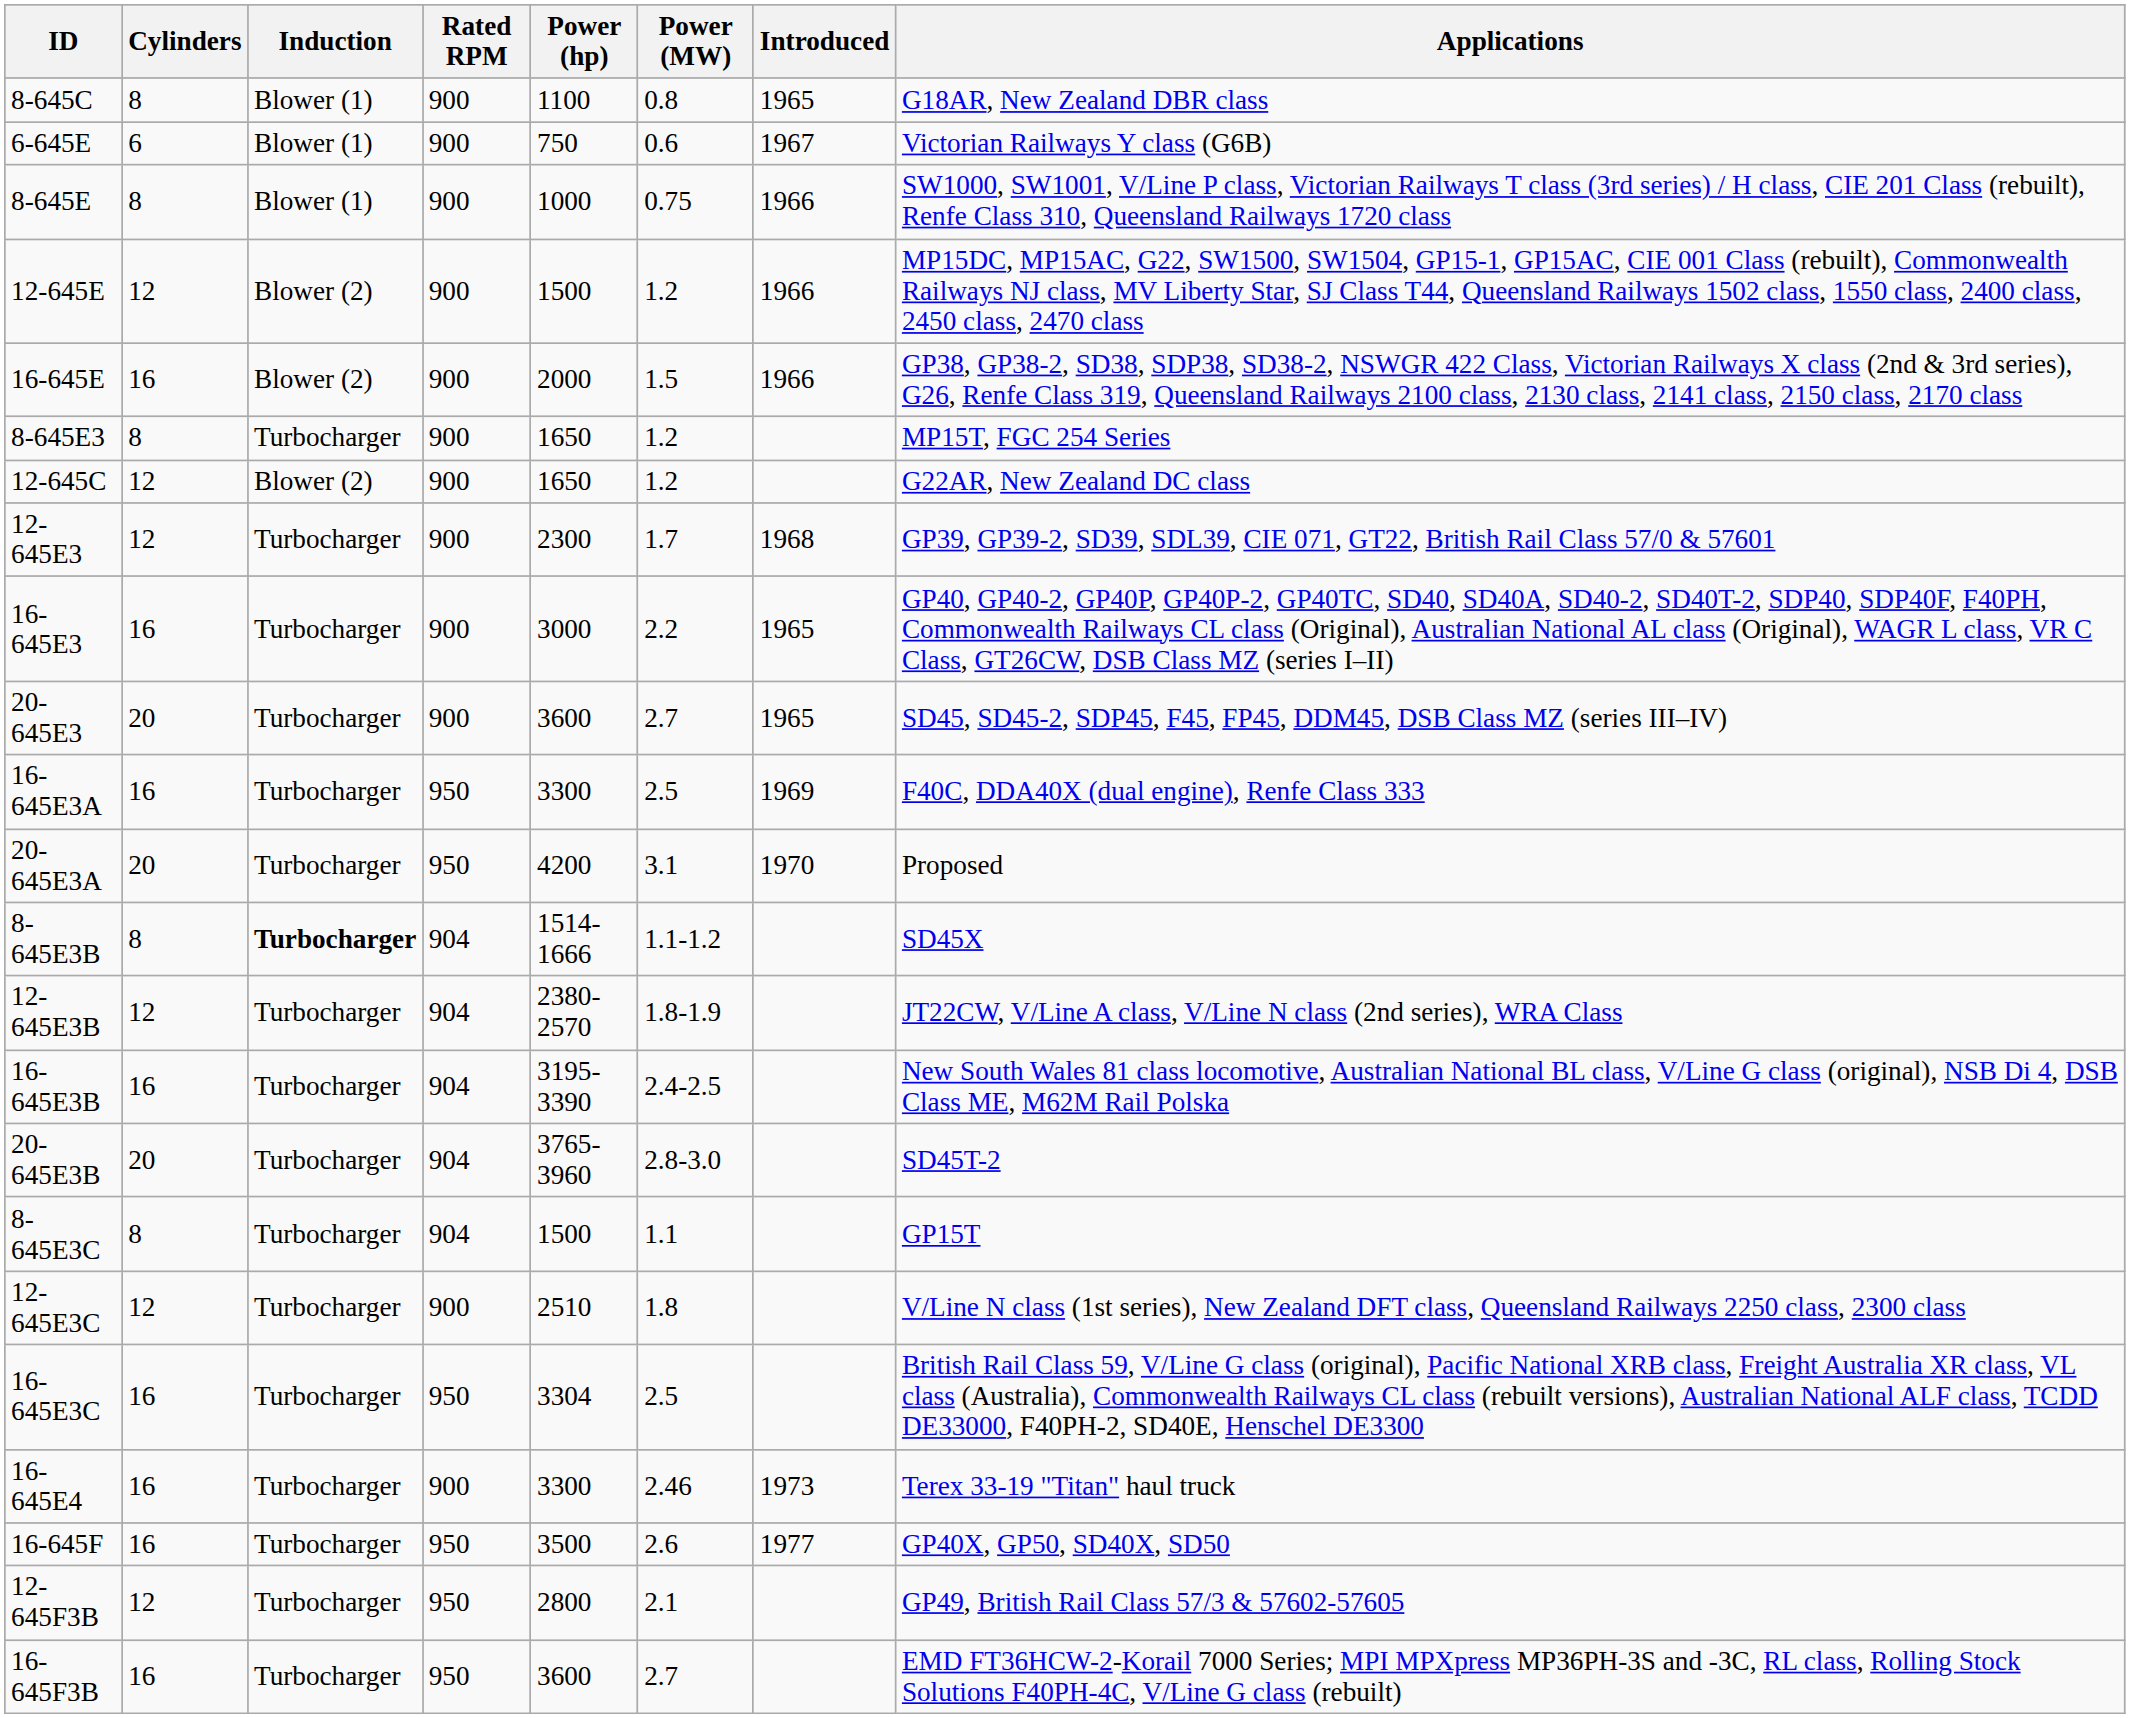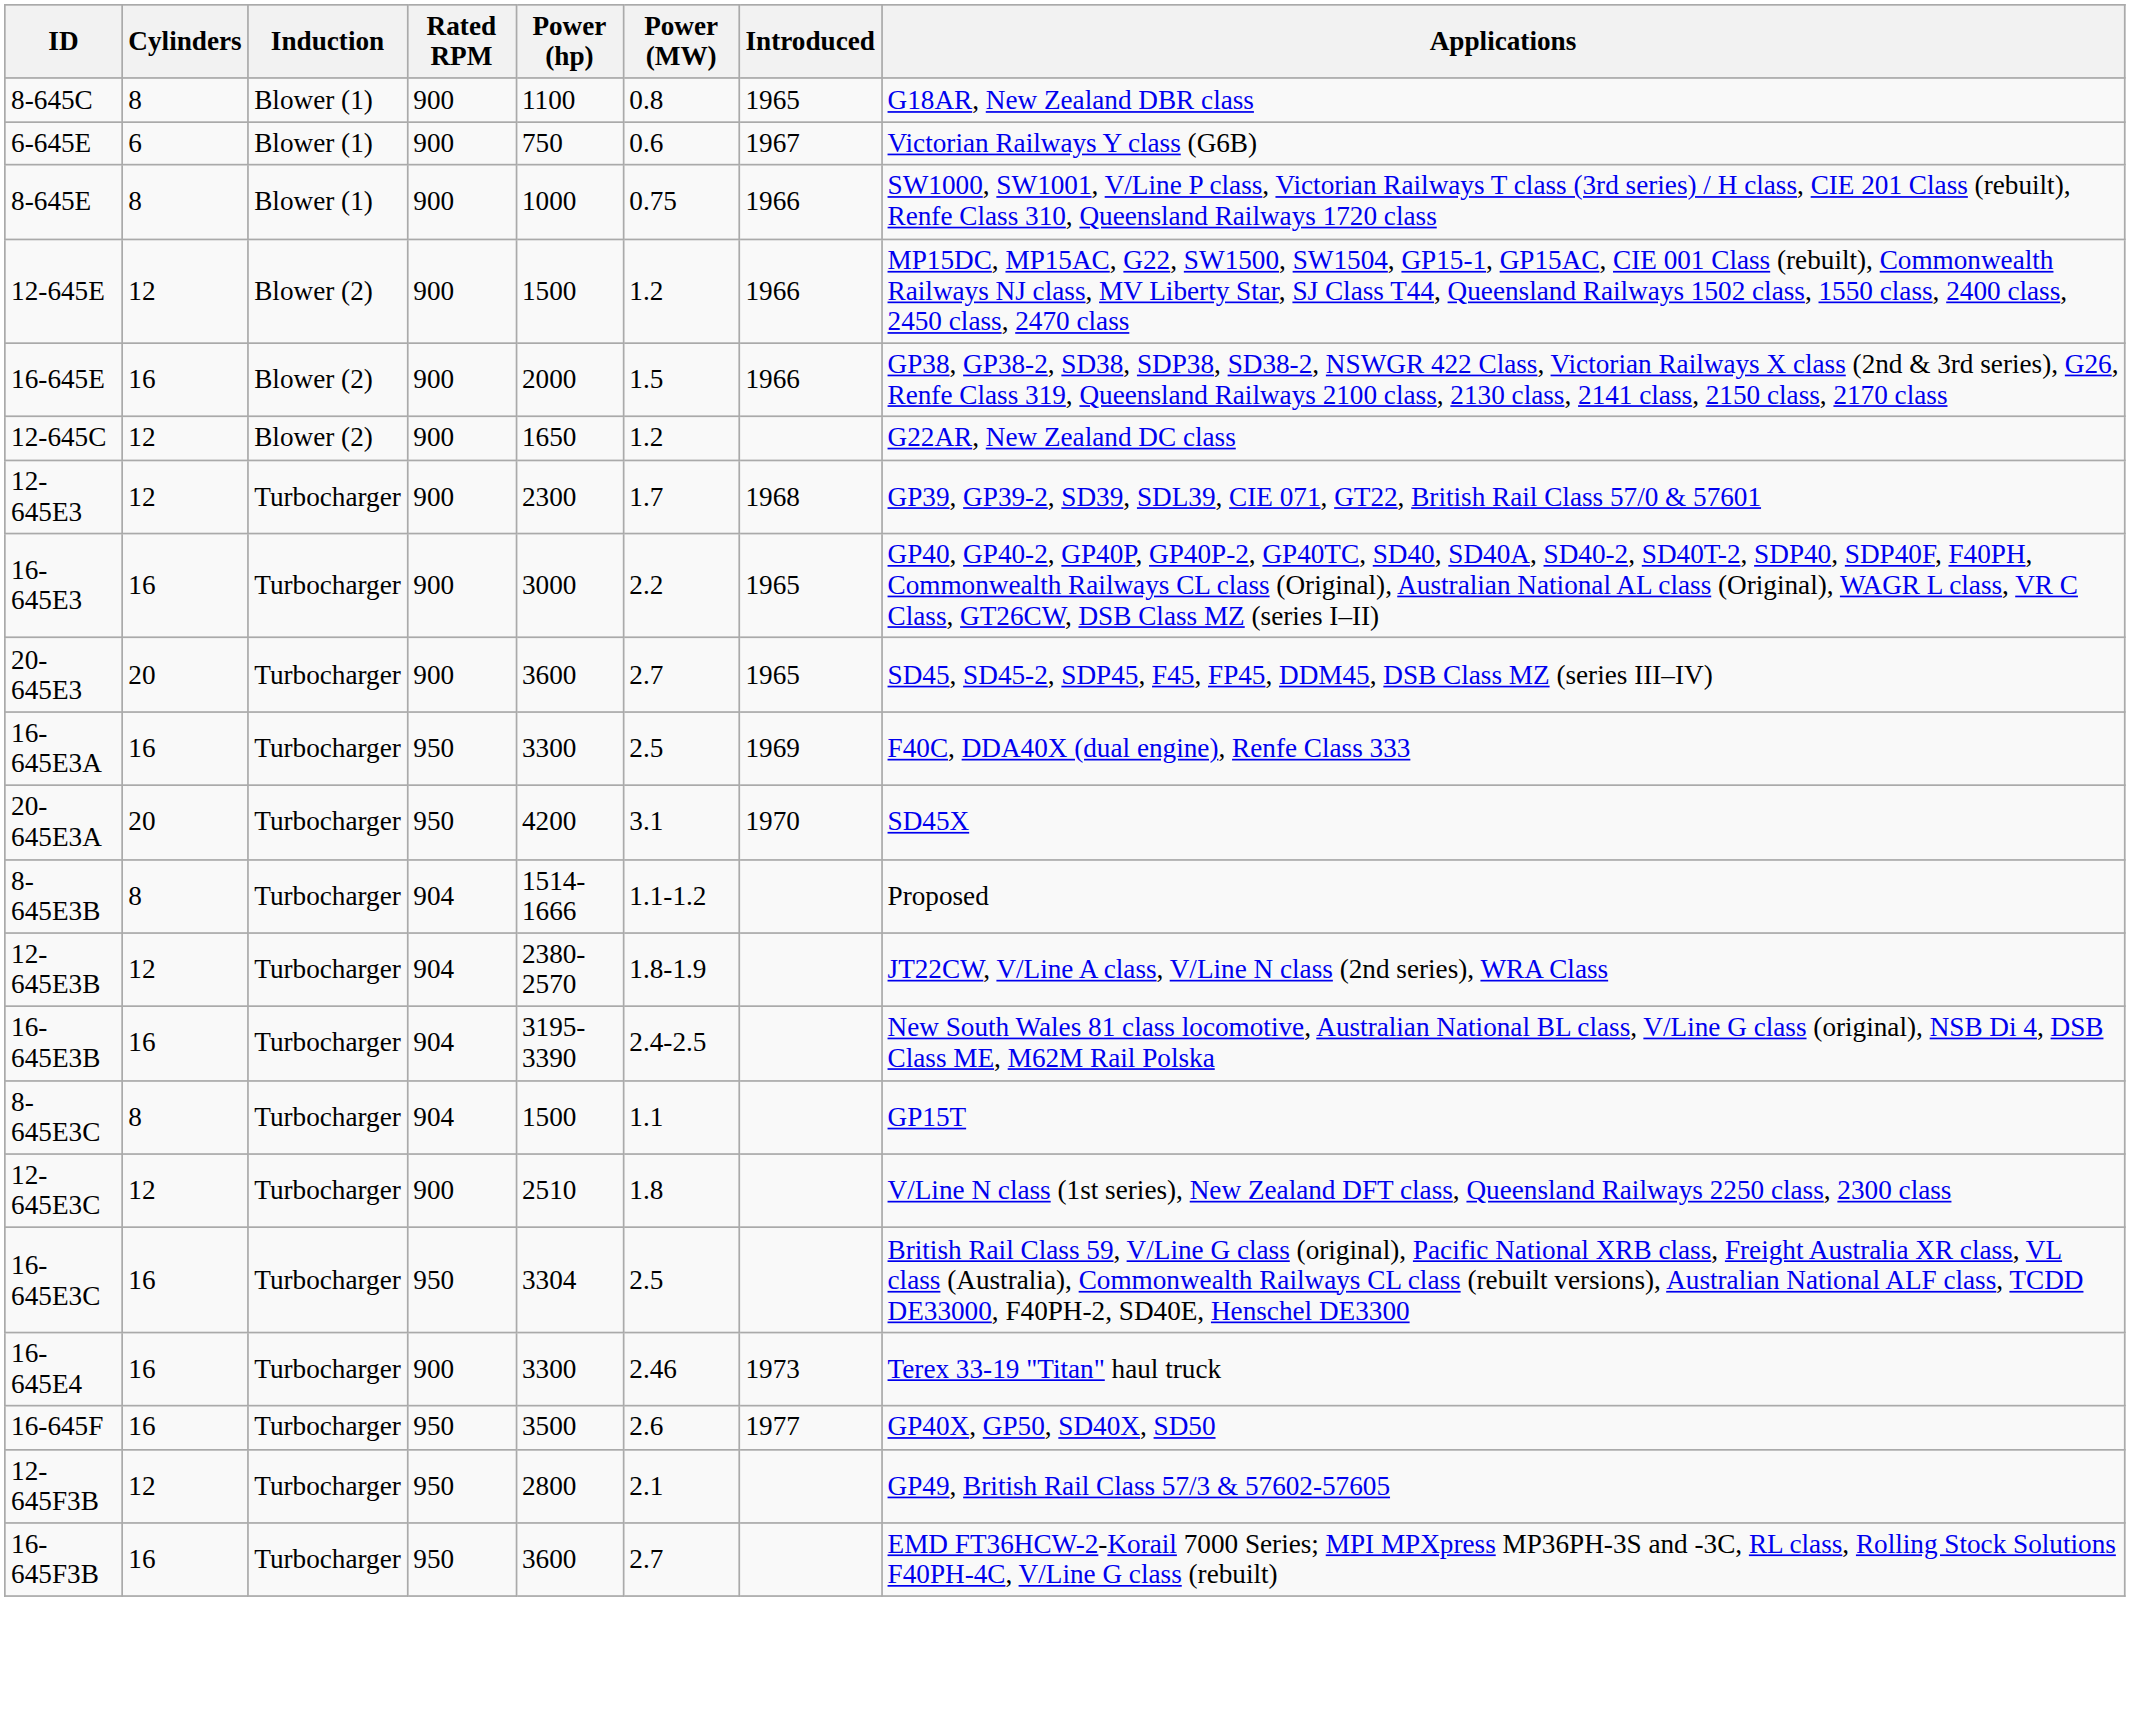 <table class="wikitable sortable">
 <tr>
 <th>ID</th>
 <th>Cylinders</th>
 <th>Induction</th>
 <th>Rated RPM</th>
 <th>Power (hp)</th>
 <th>Power (MW)</th>
 <th>Introduced</th>
 <th>Applications</th>
 </tr>
 <tr>
 <td>8-645C</td>
 <td>8</td>
 <td>Blower (1)</td>
 <td>900</td>
 <td>1100</td>
 <td>0.8</td>
 <td>1965</td>
 <td><a href='#'>G18AR</a>, <a href='#'>New Zealand DBR class</a></td>
 </tr>
 <tr>
 <td>6-645E</td>
 <td>6</td>
 <td>Blower (1)</td>
 <td>900</td>
 <td>750</td>
 <td>0.6</td>
 <td>1967</td>
 <td><a href='#'>Victorian Railways Y class</a> (G6B)</td>
 </tr>
 <tr>
 <td>8-645E</td>
 <td>8</td>
 <td>Blower (1)</td>
 <td>900</td>
 <td>1000</td>
 <td>0.75</td>
 <td>1966</td>
 <td><a href='#'>SW1000</a>, <a href='#'>SW1001</a>, <a href='#'>V/Line P class</a>, <a href='#'>Victorian Railways T class (3rd series) / H class</a>, <a href='#'>CIE 201 Class</a> (rebuilt), <a href='#'>Renfe Class 310</a>, <a href='#'>Queensland Railways 1720 class</a></td>
 </tr>
 <tr>
 <td>12-645E</td>
 <td>12</td>
 <td>Blower (2)</td>
 <td>900</td>
 <td>1500</td>
 <td>1.2</td>
 <td>1966</td>
 <td><a href='#'>MP15DC</a>, <a href='#'>MP15AC</a>, <a href='#'>G22</a>, <a href='#'>SW1500</a>, <a href='#'>SW1504</a>, <a href='#'>GP15-1</a>, <a href='#'>GP15AC</a>, <a href='#'>CIE 001 Class</a> (rebuilt), <a href='#'>Commonwealth Railways NJ class</a>, <a href='#'>MV Liberty Star</a>, <a href='#'>SJ Class T44</a>, <a href='#'>Queensland Railways 1502 class</a>, <a href='#'>1550 class</a>, <a href='#'>2400 class</a>, <a href='#'>2450 class</a>, <a href='#'>2470 class</a></td>
 </tr>
 <tr>
 <td>16-645E</td>
 <td>16</td>
 <td>Blower (2)</td>
 <td>900</td>
 <td>2000</td>
 <td>1.5</td>
 <td>1966</td>
 <td><a href='#'>GP38</a>, <a href='#'>GP38-2</a>, <a href='#'>SD38</a>, <a href='#'>SDP38</a>, <a href='#'>SD38-2</a>, <a href='#'>NSWGR 422 Class</a>, <a href='#'>Victorian Railways X class</a> (2nd & 3rd series), <a href='#'>G26</a>, <a href='#'>Renfe Class 319</a>, <a href='#'>Queensland Railways 2100 class</a>, <a href='#'>2130 class</a>, <a href='#'>2141 class</a>, <a href='#'>2150 class</a>, <a href='#'>2170 class</a></td>
 </tr>
 <tr>
-<td>8-645E3</td>
-<td>8</td>
-<td>Turbocharger</td>
-<td>900</td>
-<td>1650</td>
-<td>1.2</td>
-<td></td>
-<td><a href='#'>MP15T</a>, <a href='#'>FGC 254 Series</a></td>
-</tr>
-<tr>
 <td>12-645C</td>
 <td>12</td>
 <td>Blower (2)</td>
 <td>900</td>
 <td>1650</td>
 <td>1.2</td>
 <td></td>
 <td><a href='#'>G22AR</a>, <a href='#'>New Zealand DC class</a></td>
 </tr>
 <tr>
 <td>12-645E3</td>
 <td>12</td>
 <td>Turbocharger</td>
 <td>900</td>
 <td>2300</td>
 <td>1.7</td>
 <td>1968</td>
 <td><a href='#'>GP39</a>, <a href='#'>GP39-2</a>, <a href='#'>SD39</a>, <a href='#'>SDL39</a>, <a href='#'>CIE 071</a>, <a href='#'>GT22</a>, <a href='#'>British Rail Class 57/0 & 57601</a></td>
 </tr>
 <tr>
 <td>16-645E3</td>
 <td>16</td>
 <td>Turbocharger</td>
 <td>900</td>
 <td>3000</td>
 <td>2.2</td>
 <td>1965</td>
 <td><a href='#'>GP40</a>, <a href='#'>GP40-2</a>, <a href='#'>GP40P</a>, <a href='#'>GP40P-2</a>, <a href='#'>GP40TC</a>, <a href='#'>SD40</a>, <a href='#'>SD40A</a>, <a href='#'>SD40-2</a>, <a href='#'>SD40T-2</a>, <a href='#'>SDP40</a>, <a href='#'>SDP40F</a>, <a href='#'>F40PH</a>, <a href='#'>Commonwealth Railways CL class</a> (Original), <a href='#'>Australian National AL class</a> (Original), <a href='#'>WAGR L class</a>, <a href='#'>VR C Class</a>, <a href='#'>GT26CW</a>, <a href='#'>DSB Class MZ</a> (series I–II)</td>
 </tr>
 <tr>
 <td>20-645E3</td>
 <td>20</td>
 <td>Turbocharger</td>
 <td>900</td>
 <td>3600</td>
 <td>2.7</td>
 <td>1965</td>
 <td><a href='#'>SD45</a>, <a href='#'>SD45-2</a>, <a href='#'>SDP45</a>, <a href='#'>F45</a>, <a href='#'>FP45</a>, <a href='#'>DDM45</a>, <a href='#'>DSB Class MZ</a> (series III–IV)</td>
 </tr>
 <tr>
 <td>16-645E3A</td>
 <td>16</td>
 <td>Turbocharger</td>
 <td>950</td>
 <td>3300</td>
 <td>2.5</td>
 <td>1969</td>
 <td><a href='#'>F40C</a>, <a href='#'>DDA40X (dual engine)</a>, <a href='#'>Renfe Class 333</a></td>
 </tr>
 <tr>
 <td>20-645E3A</td>
 <td>20</td>
 <td>Turbocharger</td>
 <td>950</td>
 <td>4200</td>
 <td>3.1</td>
 <td>1970</td>
-<td>Proposed</td>
+<td><a href='#'>SD45X</a></td>
 </tr>
 <tr>
 <td>8-645E3B</td>
 <td>8</td>
-<td><strong>Turbocharger</strong></td>
+<td>Turbocharger</td>
 <td>904</td>
 <td>1514-1666</td>
 <td>1.1-1.2</td>
 <td></td>
-<td><a href='#'>SD45X</a></td>
+<td>Proposed</td>
 </tr>
 <tr>
 <td>12-645E3B</td>
 <td>12</td>
 <td>Turbocharger</td>
 <td>904</td>
 <td>2380-2570</td>
 <td>1.8-1.9</td>
 <td></td>
 <td><a href='#'>JT22CW</a>, <a href='#'>V/Line A class</a>, <a href='#'>V/Line N class</a> (2nd series), <a href='#'>WRA Class</a></td>
 </tr>
 <tr>
 <td>16-645E3B</td>
 <td>16</td>
 <td>Turbocharger</td>
 <td>904</td>
 <td>3195-3390</td>
 <td>2.4-2.5</td>
 <td></td>
 <td><a href='#'>New South Wales 81 class locomotive</a>, <a href='#'>Australian National BL class</a>, <a href='#'>V/Line G class</a> (original), <a href='#'>NSB Di 4</a>, <a href='#'>DSB Class ME</a>, <a href='#'>M62M Rail Polska</a></td>
-</tr>
-<tr>
-<td>20-645E3B</td>
-<td>20</td>
-<td>Turbocharger</td>
-<td>904</td>
-<td>3765-3960</td>
-<td>2.8-3.0</td>
-<td></td>
-<td><a href='#'>SD45T-2</a></td>
 </tr>
 <tr>
 <td>8-645E3C</td>
 <td>8</td>
 <td>Turbocharger</td>
 <td>904</td>
 <td>1500</td>
 <td>1.1</td>
 <td></td>
 <td><a href='#'>GP15T</a></td>
 </tr>
 <tr>
 <td>12-645E3C</td>
 <td>12</td>
 <td>Turbocharger</td>
 <td>900</td>
 <td>2510</td>
 <td>1.8</td>
 <td></td>
 <td><a href='#'>V/Line N class</a> (1st series), <a href='#'>New Zealand DFT class</a>, <a href='#'>Queensland Railways 2250 class</a>, <a href='#'>2300 class</a></td>
 </tr>
 <tr>
 <td>16-645E3C</td>
 <td>16</td>
 <td>Turbocharger</td>
 <td>950</td>
 <td>3304</td>
 <td>2.5</td>
 <td></td>
 <td><a href='#'>British Rail Class 59</a>, <a href='#'>V/Line G class</a> (original), <a href='#'>Pacific National XRB class</a>, <a href='#'>Freight Australia XR class</a>, <a href='#'>VL class</a> (Australia), <a href='#'>Commonwealth Railways CL class</a> (rebuilt versions), <a href='#'>Australian National ALF class</a>, <a href='#'>TCDD DE33000</a>, F40PH-2, SD40E, <a href='#'>Henschel DE3300</a></td>
 </tr>
 <tr>
 <td>16-645E4</td>
 <td>16</td>
 <td>Turbocharger</td>
 <td>900</td>
 <td>3300</td>
 <td>2.46</td>
 <td>1973</td>
 <td><a href='#'>Terex 33-19 "Titan"</a> haul truck</td>
 </tr>
 <tr>
 <td>16-645F</td>
 <td>16</td>
 <td>Turbocharger</td>
 <td>950</td>
 <td>3500</td>
 <td>2.6</td>
 <td>1977</td>
 <td><a href='#'>GP40X</a>, <a href='#'>GP50</a>, <a href='#'>SD40X</a>, <a href='#'>SD50</a></td>
 </tr>
 <tr>
 <td>12-645F3B</td>
 <td>12</td>
 <td>Turbocharger</td>
 <td>950</td>
 <td>2800</td>
 <td>2.1</td>
 <td></td>
 <td><a href='#'>GP49</a>, <a href='#'>British Rail Class 57/3 & 57602-57605</a></td>
 </tr>
 <tr>
 <td>16-645F3B</td>
 <td>16</td>
 <td>Turbocharger</td>
 <td>950</td>
 <td>3600</td>
 <td>2.7</td>
 <td></td>
 <td><a href='#'>EMD FT36HCW-2</a>-<a href='#'>Korail</a> 7000 Series; <a href='#'>MPI MPXpress</a> MP36PH-3S and -3C, <a href='#'>RL class</a>, <a href='#'>Rolling Stock Solutions F40PH-4C</a>, <a href='#'>V/Line G class</a> (rebuilt)</td>
 </tr>
 </table>
